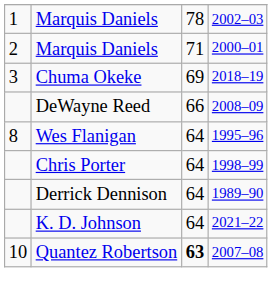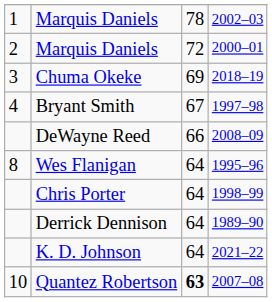 <table class="wikitable">
 <tr>
 </tr>
 <tr>
 <td>1</td>
 <td><a href='#'>Marquis Daniels</a></td>
 <td>78</td>
 <td style="font-size:80%;"><a href='#'>2002–03</a></td>
 </tr>
 <tr>
 <td>2</td>
 <td><a href='#'>Marquis Daniels</a></td>
-<td>71</td>
+<td>72</td>
 <td style="font-size:80%;"><a href='#'>2000–01</a></td>
 </tr>
 <tr>
 <td>3</td>
 <td><a href='#'>Chuma Okeke</a></td>
 <td>69</td>
 <td style="font-size:80%;"><a href='#'>2018–19</a></td>
+</tr>
+<tr>
+<td>4</td>
+<td>Bryant Smith</td>
+<td>67</td>
+<td style="font-size:80%;"><a href='#'>1997–98</a></td>
 </tr>
 <tr>
 <td></td>
 <td>DeWayne Reed</td>
 <td>66</td>
 <td style="font-size:80%;"><a href='#'>2008–09</a></td>
 </tr>
 <tr>
 <td>8</td>
 <td><a href='#'>Wes Flanigan</a></td>
 <td>64</td>
 <td style="font-size:80%;"><a href='#'>1995–96</a></td>
 </tr>
 <tr>
 <td></td>
 <td><a href='#'>Chris Porter</a></td>
 <td>64</td>
 <td style="font-size:80%;"><a href='#'>1998–99</a></td>
 </tr>
 <tr>
 <td></td>
 <td>Derrick Dennison</td>
 <td>64</td>
 <td style="font-size:80%;"><a href='#'>1989–90</a></td>
 </tr>
 <tr>
 <td></td>
 <td><a href='#'>K. D. Johnson</a></td>
 <td>64</td>
 <td style="font-size:80%;"><a href='#'>2021–22</a></td>
 </tr>
 <tr>
 <td>10</td>
 <td><a href='#'>Quantez Robertson</a></td>
 <td><strong>63</strong></td>
 <td style="font-size:80%;"><a href='#'>2007–08</a></td>
 </tr>
 </table>
